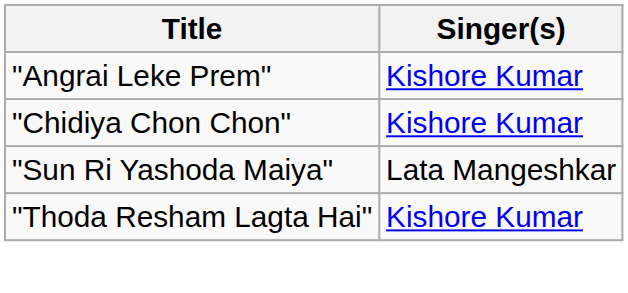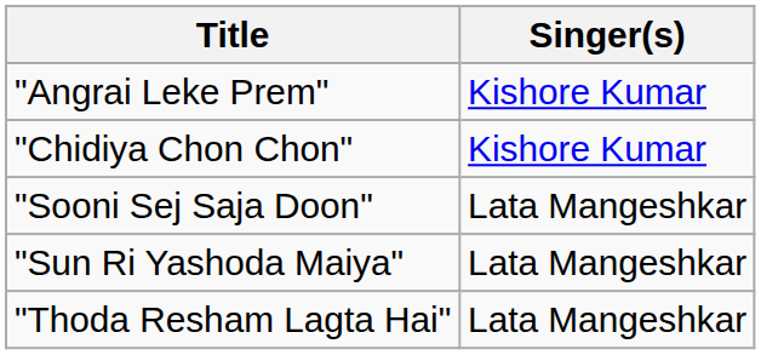 <table class="wikitable" style="font-size:95%;">
 <tr>
 <th>Title</th>
 <th>Singer(s)</th>
 </tr>
 <tr>
 <td>"Angrai Leke Prem"</td>
 <td><a href='#'>Kishore Kumar</a></td>
 </tr>
 <tr>
 <td>"Chidiya Chon Chon"</td>
 <td><a href='#'>Kishore Kumar</a></td>
 </tr>
 <tr>
+<td>"Sooni Sej Saja Doon"</td>
+<td>Lata Mangeshkar</td>
+</tr>
+<tr>
 <td>"Sun Ri Yashoda Maiya"</td>
 <td>Lata Mangeshkar</td>
 </tr>
 <tr>
 <td>"Thoda Resham Lagta Hai"</td>
-<td><a href='#'>Kishore Kumar</a></td>
+<td>Lata Mangeshkar</td>
 </tr>
 </table>
